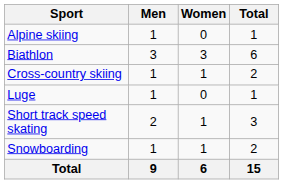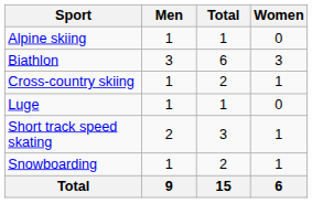 <table class="wikitable sortable" style=text-align:center>
 <tr>
 <th width=150>Sport</th>
 <th width=55>Men</th>
+<th width=55>Total</th>
 <th width=55>Women</th>
-<th width=55>Total</th>
 </tr>
 <tr>
 <td align=left><a href='#'>Alpine skiing</a></td>
 <td>1</td>
+<td>1</td>
 <td>0</td>
-<td>1</td>
 </tr>
 <tr>
 <td align=left><a href='#'>Biathlon</a></td>
 <td>3</td>
+<td>6</td>
 <td>3</td>
-<td>6</td>
 </tr>
 <tr>
 <td align=left><a href='#'>Cross-country skiing</a></td>
 <td>1</td>
+<td>2</td>
 <td>1</td>
-<td>2</td>
 </tr>
 <tr>
 <td align=left><a href='#'>Luge</a></td>
 <td>1</td>
+<td>1</td>
 <td>0</td>
-<td>1</td>
 </tr>
 <tr>
 <td align=left><a href='#'>Short track speed skating</a></td>
 <td>2</td>
+<td>3</td>
 <td>1</td>
-<td>3</td>
 </tr>
 <tr>
 <td align=left><a href='#'>Snowboarding</a></td>
 <td>1</td>
+<td>2</td>
 <td>1</td>
-<td>2</td>
 </tr>
 <tr>
 <th>Total</th>
 <th>9</th>
+<th>15</th>
 <th>6</th>
-<th>15</th>
 </tr>
 </table>
